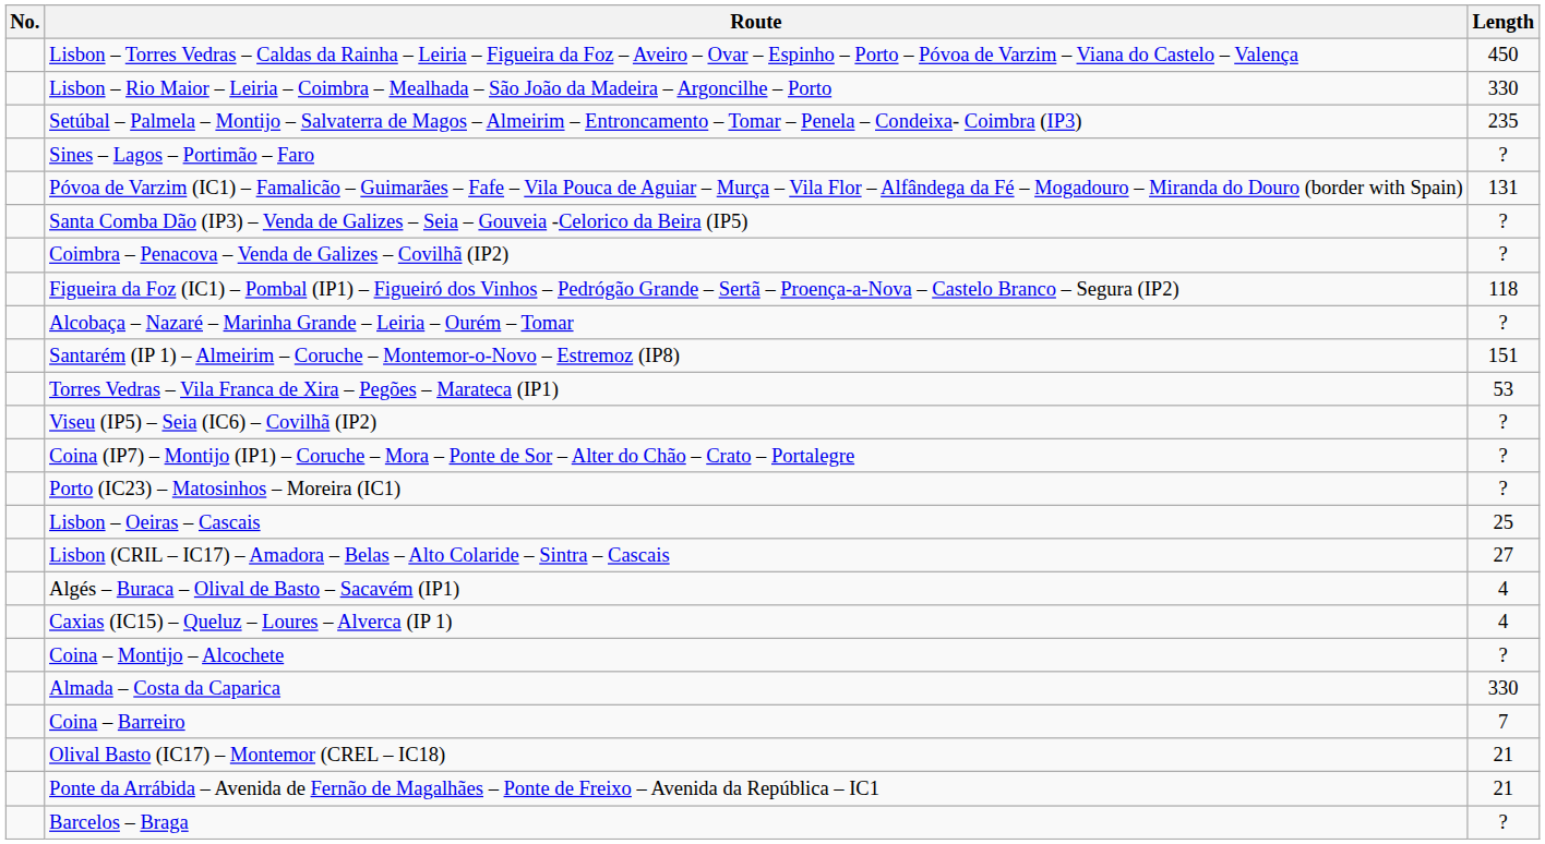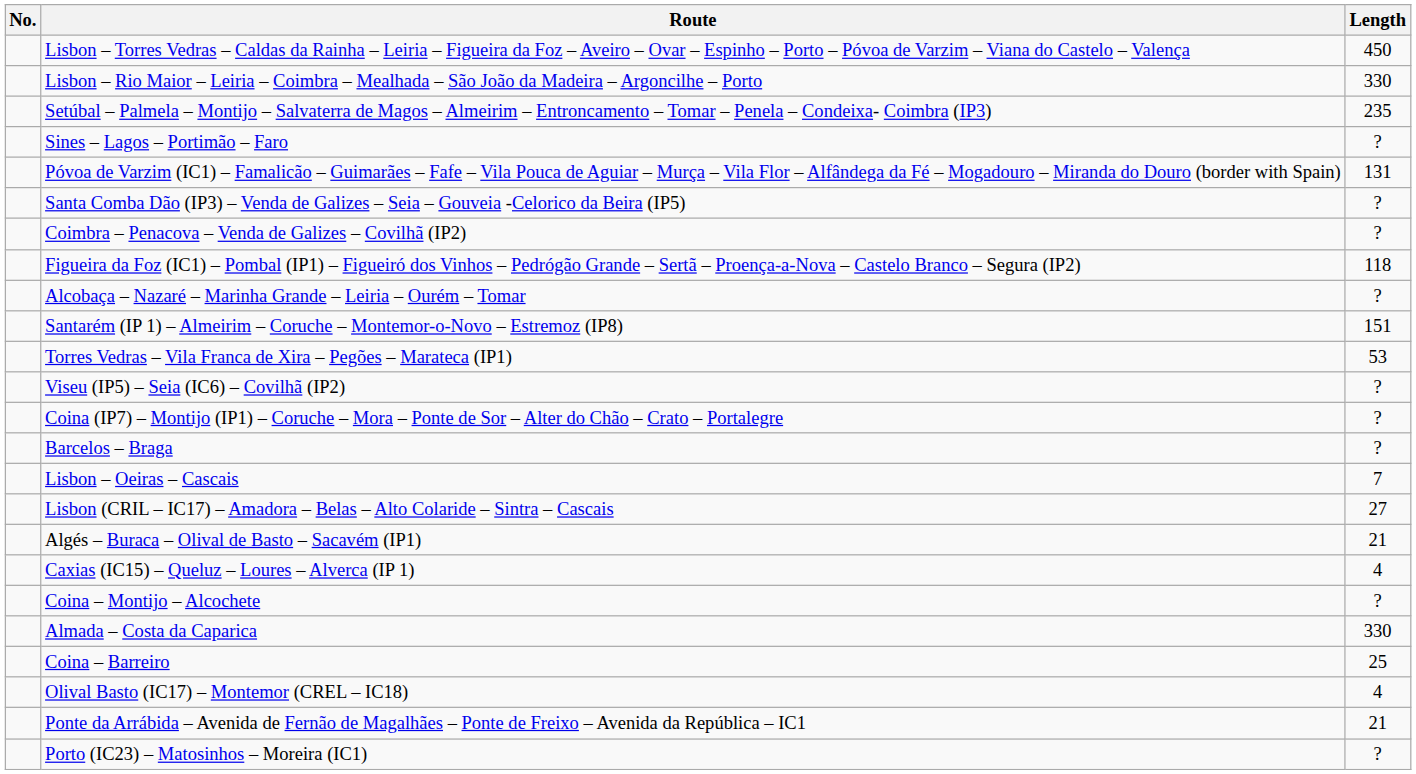 <table class="wikitable sortable" style="margin:0.5em; padding:0.5em; font-size:95%;">
 <tr>
 <th>No.</th>
 <th class=unsortable>Route</th>
 <th>Length </th>
 </tr>
 <tr>
 <td></td>
 <td><a href='#'>Lisbon</a> – <a href='#'>Torres Vedras</a> – <a href='#'>Caldas da Rainha</a> – <a href='#'>Leiria</a> – <a href='#'>Figueira da Foz</a> – <a href='#'>Aveiro</a> – <a href='#'>Ovar</a> – <a href='#'>Espinho</a> – <a href='#'>Porto</a> – <a href='#'>Póvoa de Varzim</a> – <a href='#'>Viana do Castelo</a> – <a href='#'>Valença</a></td>
 <td align=center>450</td>
 </tr>
 <tr>
 <td></td>
 <td><a href='#'>Lisbon</a> – <a href='#'>Rio Maior</a> – <a href='#'>Leiria</a> – <a href='#'>Coimbra</a> – <a href='#'>Mealhada</a> – <a href='#'>São João da Madeira</a> – <a href='#'>Argoncilhe</a> – <a href='#'>Porto</a></td>
 <td align=center>330</td>
 </tr>
 <tr>
 <td></td>
 <td><a href='#'>Setúbal</a> – <a href='#'>Palmela</a> – <a href='#'>Montijo</a> – <a href='#'>Salvaterra de Magos</a> – <a href='#'>Almeirim</a> – <a href='#'>Entroncamento</a> – <a href='#'>Tomar</a> – <a href='#'>Penela</a> – <a href='#'>Condeixa</a>- <a href='#'>Coimbra</a> (<a href='#'>IP3</a>)</td>
 <td align=center>235</td>
 </tr>
 <tr>
 <td></td>
 <td><a href='#'>Sines</a> – <a href='#'>Lagos</a> – <a href='#'>Portimão</a> – <a href='#'>Faro</a></td>
 <td align=center>?</td>
 </tr>
 <tr>
 <td></td>
 <td><a href='#'>Póvoa de Varzim</a> (IC1) – <a href='#'>Famalicão</a> – <a href='#'>Guimarães</a> – <a href='#'>Fafe</a> – <a href='#'>Vila Pouca de Aguiar</a> – <a href='#'>Murça</a> – <a href='#'>Vila Flor</a> – <a href='#'>Alfândega da Fé</a> – <a href='#'>Mogadouro</a> – <a href='#'>Miranda do Douro</a> (border with Spain)</td>
 <td align=center>131</td>
 </tr>
 <tr>
 <td></td>
 <td><a href='#'>Santa Comba Dão</a> (IP3) – <a href='#'>Venda de Galizes</a> – <a href='#'>Seia</a> – <a href='#'>Gouveia</a> -<a href='#'>Celorico da Beira</a> (IP5)</td>
 <td align=center>?</td>
 </tr>
 <tr>
 <td></td>
 <td><a href='#'>Coimbra</a> – <a href='#'>Penacova</a> – <a href='#'>Venda de Galizes</a> – <a href='#'>Covilhã</a> (IP2)</td>
 <td align=center>?</td>
 </tr>
 <tr>
 <td></td>
 <td><a href='#'>Figueira da Foz</a> (IC1) – <a href='#'>Pombal</a> (IP1) – <a href='#'>Figueiró dos Vinhos</a> – <a href='#'>Pedrógão Grande</a> – <a href='#'>Sertã</a> – <a href='#'>Proença-a-Nova</a> – <a href='#'>Castelo Branco</a> – Segura (IP2)</td>
 <td align=center>118</td>
 </tr>
 <tr>
 <td></td>
 <td><a href='#'>Alcobaça</a> – <a href='#'>Nazaré</a> – <a href='#'>Marinha Grande</a> – <a href='#'>Leiria</a> – <a href='#'>Ourém</a> – <a href='#'>Tomar</a></td>
 <td align=center>?</td>
 </tr>
 <tr>
 <td></td>
 <td><a href='#'>Santarém</a> (IP 1) – <a href='#'>Almeirim</a> – <a href='#'>Coruche</a> – <a href='#'>Montemor-o-Novo</a> – <a href='#'>Estremoz</a> (IP8)</td>
 <td align=center>151</td>
 </tr>
 <tr>
 <td></td>
 <td><a href='#'>Torres Vedras</a> – <a href='#'>Vila Franca de Xira</a> – <a href='#'>Pegões</a> – <a href='#'>Marateca</a> (IP1)</td>
 <td align=center>53</td>
 </tr>
 <tr>
 <td></td>
 <td><a href='#'>Viseu</a> (IP5) – <a href='#'>Seia</a> (IC6) – <a href='#'>Covilhã</a> (IP2)</td>
 <td align=center>?</td>
 </tr>
 <tr>
 <td></td>
 <td><a href='#'>Coina</a> (IP7) – <a href='#'>Montijo</a> (IP1) – <a href='#'>Coruche</a> – <a href='#'>Mora</a> – <a href='#'>Ponte de Sor</a> – <a href='#'>Alter do Chão</a> – <a href='#'>Crato</a> – <a href='#'>Portalegre</a></td>
 <td align=center>?</td>
 </tr>
 <tr>
 <td></td>
-<td><a href='#'>Porto</a> (IC23) – <a href='#'>Matosinhos</a> – Moreira (IC1)</td>
+<td><a href='#'>Barcelos</a> – <a href='#'>Braga</a></td>
 <td align=center>?</td>
 </tr>
 <tr>
 <td></td>
 <td><a href='#'>Lisbon</a> – <a href='#'>Oeiras</a> – <a href='#'>Cascais</a></td>
-<td align=center>25</td>
+<td align=center>7</td>
 </tr>
 <tr>
 <td></td>
 <td><a href='#'>Lisbon</a> (CRIL – IC17) – <a href='#'>Amadora</a> – <a href='#'>Belas</a> – <a href='#'>Alto Colaride</a> – <a href='#'>Sintra</a> – <a href='#'>Cascais</a></td>
 <td align=center>27</td>
 </tr>
 <tr>
 <td></td>
 <td>Algés – <a href='#'>Buraca</a> – <a href='#'>Olival de Basto</a> – <a href='#'>Sacavém</a> (IP1)</td>
-<td align=center>4</td>
+<td align=center>21</td>
 </tr>
 <tr>
 <td></td>
 <td><a href='#'>Caxias</a> (IC15) – <a href='#'>Queluz</a> – <a href='#'>Loures</a> – <a href='#'>Alverca</a> (IP 1)</td>
 <td align=center>4</td>
 </tr>
 <tr>
 <td></td>
 <td><a href='#'>Coina</a> – <a href='#'>Montijo</a> – <a href='#'>Alcochete</a></td>
 <td align=center>?</td>
 </tr>
 <tr>
 <td></td>
 <td><a href='#'>Almada</a> – <a href='#'>Costa da Caparica</a></td>
 <td align=center>330</td>
 </tr>
 <tr>
 <td></td>
 <td><a href='#'>Coina</a> – <a href='#'>Barreiro</a></td>
-<td align=center>7</td>
+<td align=center>25</td>
 </tr>
 <tr>
 <td></td>
 <td><a href='#'>Olival Basto</a> (IC17) – <a href='#'>Montemor</a> (CREL – IC18)</td>
-<td align=center>21</td>
+<td align=center>4</td>
 </tr>
 <tr>
 <td></td>
 <td><a href='#'>Ponte da Arrábida</a> – Avenida de <a href='#'>Fernão de Magalhães</a> – <a href='#'>Ponte de Freixo</a> – Avenida da República – IC1</td>
 <td align=center>21</td>
 </tr>
 <tr>
 <td></td>
-<td><a href='#'>Barcelos</a> – <a href='#'>Braga</a></td>
+<td><a href='#'>Porto</a> (IC23) – <a href='#'>Matosinhos</a> – Moreira (IC1)</td>
 <td align=center>?</td>
 </tr>
 </table>
